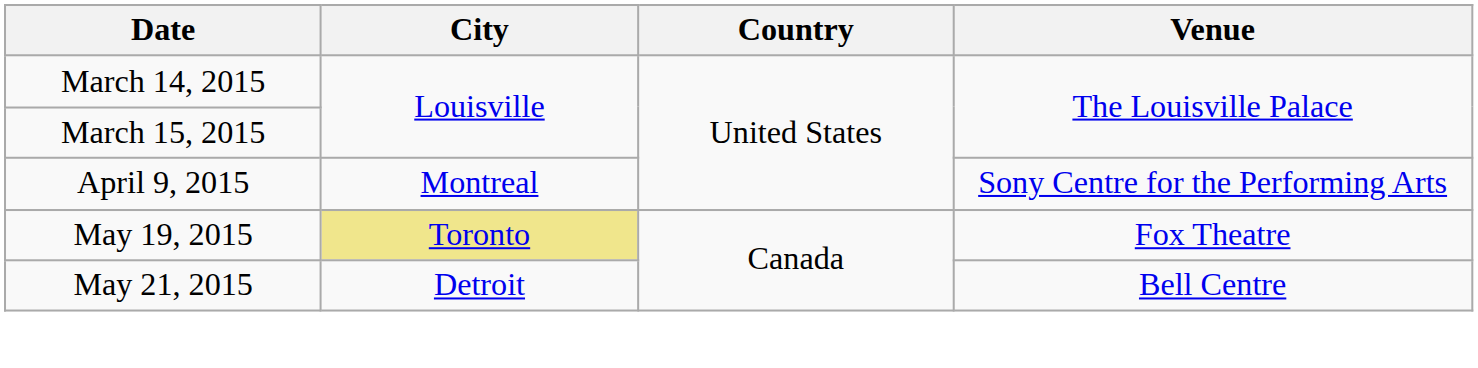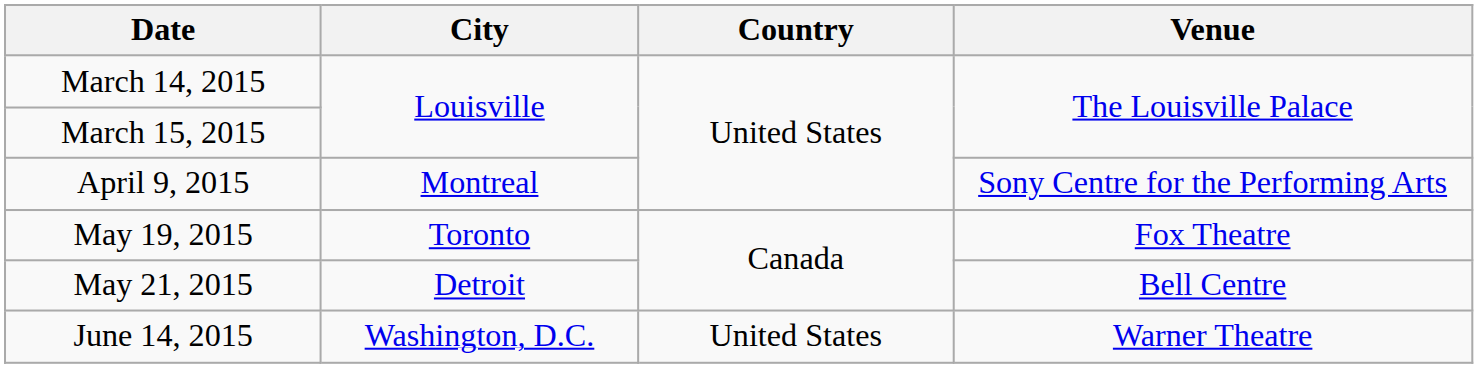 <table class="wikitable" style="text-align:center;">
 <tr>
 <th width="150">Date</th>
 <th width="150">City</th>
 <th width="150">Country</th>
 <th width="250">Venue</th>
 </tr>
 <tr>
 <td>March 14, 2015</td>
 <td rowspan="2"><a href='#'>Louisville</a></td>
 <td rowspan="3">United States</td>
 <td rowspan="2"><a href='#'>The Louisville Palace</a></td>
 </tr>
 <tr>
 <td>March 15, 2015</td>
 </tr>
 <tr>
 <td>April 9, 2015</td>
 <td><a href='#'>Montreal</a></td>
 <td><a href='#'>Sony Centre for the Performing Arts</a></td>
 </tr>
 <tr>
 <td>May 19, 2015</td>
-<td style="background: khaki;"><a href='#'>Toronto</a></td>
+<td><a href='#'>Toronto</a></td>
 <td rowspan="2">Canada</td>
 <td><a href='#'>Fox Theatre</a></td>
 </tr>
 <tr>
 <td>May 21, 2015</td>
 <td><a href='#'>Detroit</a></td>
 <td><a href='#'>Bell Centre</a></td>
 </tr>
+<tr>
+<td>June 14, 2015</td>
+<td><a href='#'>Washington, D.C.</a></td>
+<td>United States</td>
+<td><a href='#'>Warner Theatre</a></td>
+</tr>
 </table>
